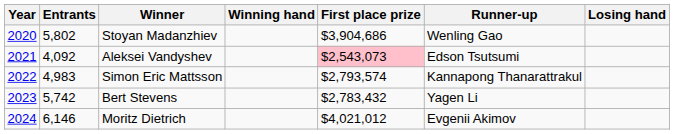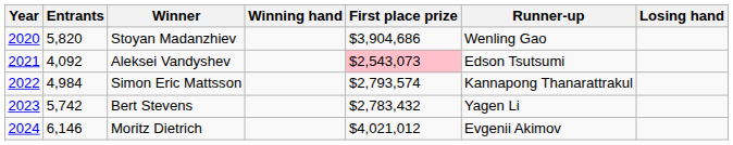 <table class="wikitable sortable">
 <tr>
 <th>Year</th>
 <th>Entrants</th>
 <th>Winner</th>
 <th>Winning hand</th>
 <th>First place prize</th>
 <th>Runner-up</th>
 <th>Losing hand</th>
 </tr>
 <tr>
 <td><a href='#'>2020</a></td>
-<td>5,802</td>
+<td>5,820</td>
 <td> Stoyan Madanzhiev</td>
 <td></td>
 <td>$3,904,686</td>
 <td> Wenling Gao</td>
 <td></td>
 </tr>
 <tr>
 <td><a href='#'>2021</a></td>
 <td>4,092</td>
 <td> Aleksei Vandyshev</td>
 <td></td>
 <td style="background: pink;">$2,543,073</td>
 <td> Edson Tsutsumi</td>
 <td></td>
 </tr>
 <tr>
 <td><a href='#'>2022</a></td>
-<td>4,983</td>
+<td>4,984</td>
 <td> Simon Eric Mattsson</td>
 <td></td>
 <td>$2,793,574</td>
 <td> Kannapong Thanarattrakul</td>
 <td></td>
 </tr>
 <tr>
 <td><a href='#'>2023</a></td>
 <td>5,742</td>
 <td> Bert Stevens</td>
 <td></td>
 <td>$2,783,432</td>
 <td> Yagen Li</td>
 <td></td>
 </tr>
 <tr>
 <td><a href='#'>2024</a></td>
 <td>6,146</td>
 <td> Moritz Dietrich</td>
 <td></td>
 <td>$4,021,012</td>
 <td> Evgenii Akimov</td>
 <td></td>
 </tr>
 </table>
